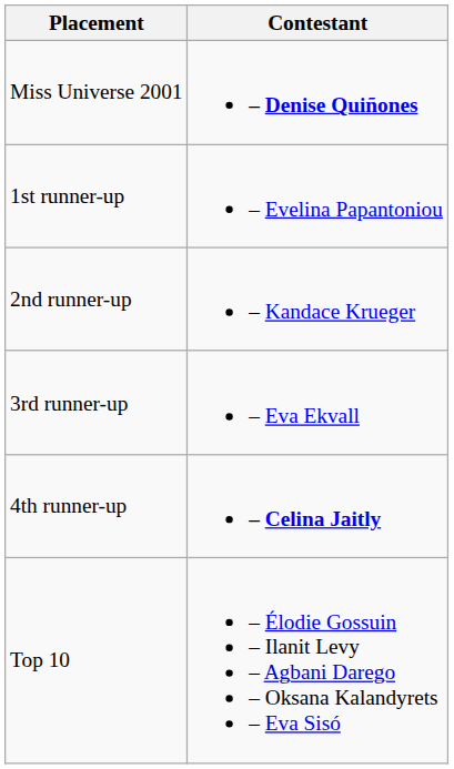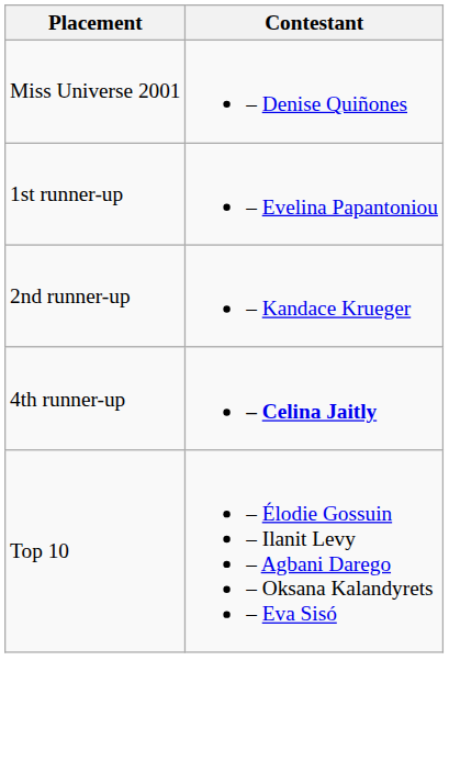 <table class="wikitable sortable" style="font-size:95%;">
 <tr>
 <th>Placement</th>
 <th>Contestant</th>
 </tr>
 <tr>
 <td>Miss Universe 2001</td>
-<td><strong><br><ul><li> – <a href='#'>Denise Quiñones</a></li></ul></strong></td>
+<td><br><ul><li> – <a href='#'>Denise Quiñones</a></li></ul></td>
 </tr>
 <tr>
 <td>1st runner-up</td>
 <td><br><ul><li> – <a href='#'>Evelina Papantoniou</a></li></ul></td>
 </tr>
 <tr>
 <td>2nd runner-up</td>
 <td><br><ul><li> – <a href='#'>Kandace Krueger</a></li></ul></td>
 </tr>
 <tr>
-<td>3rd runner-up</td>
-<td><br><ul><li> – <a href='#'>Eva Ekvall</a></li></ul></td>
-</tr>
-<tr>
 <td>4th runner-up</td>
 <td><strong><br><ul><li> – <a href='#'>Celina Jaitly</a></li></ul></strong></td>
 </tr>
 <tr>
 <td>Top 10</td>
 <td><br><ul><li> – <a href='#'>Élodie Gossuin</a></li><li> – Ilanit Levy</li><li> – <a href='#'>Agbani Darego</a></li><li> – Oksana Kalandyrets</li><li> – <a href='#'>Eva Sisó</a></li></ul></td>
 </tr>
 </table>
